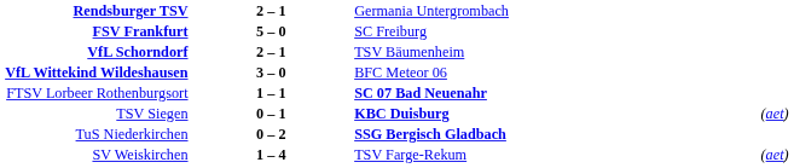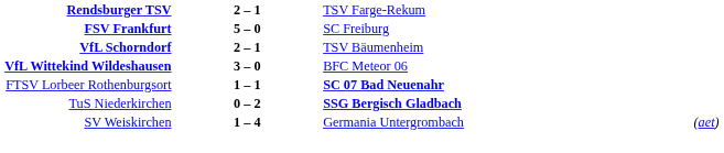 <table width=100% cellspacing=1>
 <tr>
 <th width=25%></th>
 <th width=10%></th>
 <th width=25%></th>
 <th></th>
 </tr>
 <tr style=font-size:90%>
 <td align=right><strong><a href='#'>Rendsburger TSV</a></strong></td>
 <td align=center><strong>2 – 1</strong></td>
-<td><a href='#'>Germania Untergrombach</a></td>
+<td><a href='#'>TSV Farge-Rekum</a></td>
 </tr>
 <tr style=font-size:90%>
 <td align=right><strong><a href='#'>FSV Frankfurt</a></strong></td>
 <td align=center><strong>5 – 0</strong></td>
 <td><a href='#'>SC Freiburg</a></td>
 </tr>
 <tr style=font-size:90%>
 <td align=right><strong><a href='#'>VfL Schorndorf</a></strong></td>
 <td align=center><strong>2 – 1</strong></td>
 <td><a href='#'>TSV Bäumenheim</a></td>
 </tr>
 <tr style=font-size:90%>
 <td align=right><strong><a href='#'>VfL Wittekind Wildeshausen</a></strong></td>
 <td align=center><strong>3 – 0</strong></td>
 <td><a href='#'>BFC Meteor 06</a></td>
 </tr>
 <tr style=font-size:90%>
 <td align=right><a href='#'>FTSV Lorbeer Rothenburgsort</a></td>
 <td align=center><strong>1 – 1</strong></td>
 <td><strong><a href='#'>SC 07 Bad Neuenahr</a></strong></td>
 </tr>
 <tr style=font-size:90%>
-<td align=right><a href='#'>TSV Siegen</a></td>
-<td align=center><strong>0 – 1</strong></td>
-<td><strong><a href='#'>KBC Duisburg</a></strong></td>
-<td><em>(<a href='#'>aet</a>)</em></td>
-</tr>
-<tr style=font-size:90%>
 <td align=right><a href='#'>TuS Niederkirchen</a></td>
 <td align=center><strong>0 – 2</strong></td>
 <td><strong><a href='#'>SSG Bergisch Gladbach</a></strong></td>
 </tr>
 <tr style=font-size:90%>
 <td align=right><a href='#'>SV Weiskirchen</a></td>
 <td align=center><strong>1 – 4</strong></td>
-<td><a href='#'>TSV Farge-Rekum</a></td>
+<td><a href='#'>Germania Untergrombach</a></td>
 <td><em>(<a href='#'>aet</a>)</em></td>
 </tr>
 </table>
